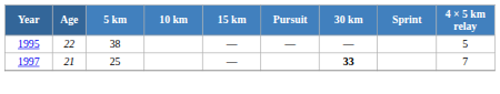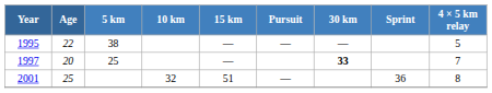 <table class="wikitable" style="font-size:95%; text-align:center; border:grey solid 1px; border-collapse:collapse; background:#ffffff;">
 <tr>
 <th style="background-color:#369; color:white; width:60px;"> Year </th>
 <th style="background-color:#369; color:white; width:40px;"> Age </th>
 <th style="background-color:#4180be; color:white; width:75px;"> 5 km </th>
 <th style="background-color:#4180be; color:white; width:75px;"> 10 km </th>
 <th style="background-color:#4180be; color:white; width:75px;"> 15 km </th>
 <th style="background-color:#4180be; color:white; width:75px;"> Pursuit </th>
 <th style="background-color:#4180be; color:white; width:75px;"> 30 km </th>
 <th style="background-color:#4180be; color:white; width:75px;"> Sprint </th>
 <th style="background-color:#4180be; color:white; width:75px;"> 4 × 5 km <br> relay </th>
 </tr>
 <tr>
 <td><a href='#'>1995</a></td>
 <td><em>22</em></td>
 <td>38</td>
 <td></td>
 <td>—</td>
 <td>—</td>
 <td>—</td>
 <td></td>
 <td>5</td>
 </tr>
 <tr>
 <td><a href='#'>1997</a></td>
-<td><em>21</em></td>
+<td><em>20</em></td>
 <td>25</td>
 <td></td>
 <td>—</td>
 <td></td>
 <td><strong>33</strong></td>
 <td></td>
 <td>7</td>
 </tr>
 <tr>
+<td><a href='#'>2001</a></td>
+<td><em>25</em></td>
+<td></td>
+<td>32</td>
+<td>51</td>
+<td>—</td>
+<td></td>
+<td>36</td>
+<td>8</td>
+</tr>
+<tr>
 </tr>
 </table>
